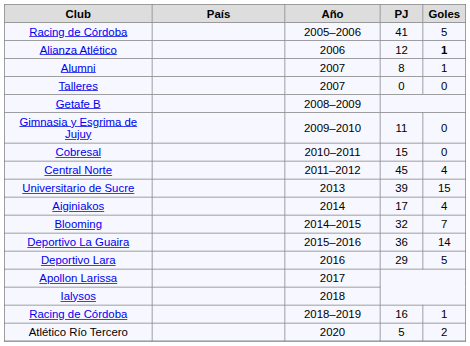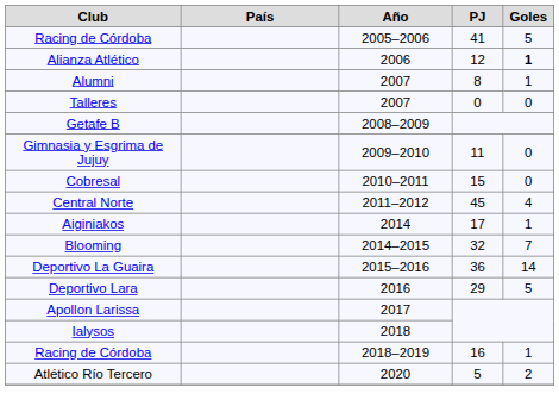 <table align="center" bgcolor="#f7f8ff" cellpadding="3" cellspacing="0" border="1" style="font-size: 95%; border: gray solid 1px; border-collapse: collapse; text-align:center;">
 <tr style="background:#DDDDDD; color:black;">
 <th width="190">Club</th>
 <th width="170">País</th>
 <th width="120">Año</th>
 <th width="50">PJ</th>
 <th width="50">Goles</th>
 </tr>
 <tr>
 <td><a href='#'>Racing de Córdoba</a></td>
 <td></td>
 <td>2005–2006</td>
 <td>41</td>
 <td>5</td>
 </tr>
 <tr>
 <td><a href='#'>Alianza Atlético</a></td>
 <td></td>
 <td>2006</td>
 <td>12</td>
 <td><strong>1</strong></td>
 </tr>
 <tr>
 <td><a href='#'>Alumni</a></td>
 <td></td>
 <td>2007</td>
 <td>8</td>
 <td>1</td>
 </tr>
 <tr>
 <td><a href='#'>Talleres</a></td>
 <td></td>
 <td>2007</td>
 <td>0</td>
 <td>0</td>
 </tr>
 <tr>
 <td><a href='#'>Getafe B</a></td>
 <td></td>
 <td>2008–2009</td>
 </tr>
 <tr>
 <td><a href='#'>Gimnasia y Esgrima de Jujuy</a></td>
 <td></td>
 <td>2009–2010</td>
 <td>11</td>
 <td>0</td>
 </tr>
 <tr>
 <td><a href='#'>Cobresal</a></td>
 <td></td>
 <td>2010–2011</td>
 <td>15</td>
 <td>0</td>
 </tr>
 <tr>
 <td><a href='#'>Central Norte</a></td>
 <td></td>
 <td>2011–2012</td>
 <td>45</td>
 <td>4</td>
 </tr>
 <tr>
-<td><a href='#'>Universitario de Sucre</a></td>
-<td></td>
-<td>2013</td>
-<td>39</td>
-<td>15</td>
-</tr>
-<tr>
 <td><a href='#'>Aiginiakos</a></td>
 <td></td>
 <td>2014</td>
 <td>17</td>
-<td>4</td>
+<td>1</td>
 </tr>
 <tr>
 <td><a href='#'>Blooming</a></td>
 <td></td>
 <td>2014–2015</td>
 <td>32</td>
 <td>7</td>
 </tr>
 <tr>
 <td><a href='#'>Deportivo La Guaira</a></td>
 <td></td>
 <td>2015–2016</td>
 <td>36</td>
 <td>14</td>
 </tr>
 <tr>
 <td><a href='#'>Deportivo Lara</a></td>
 <td></td>
 <td>2016</td>
 <td>29</td>
 <td>5</td>
 </tr>
 <tr>
 <td><a href='#'>Apollon Larissa</a></td>
 <td></td>
 <td>2017</td>
 </tr>
 <tr>
 <td><a href='#'>Ialysos</a></td>
 <td></td>
 <td>2018</td>
 </tr>
 <tr>
 <td><a href='#'>Racing de Córdoba</a></td>
 <td></td>
 <td>2018–2019</td>
 <td>16</td>
 <td>1</td>
 </tr>
 <tr>
 <td>Atlético Río Tercero</td>
 <td></td>
 <td>2020</td>
 <td>5</td>
 <td>2</td>
 </tr>
 <tr>
 </tr>
 </table>
